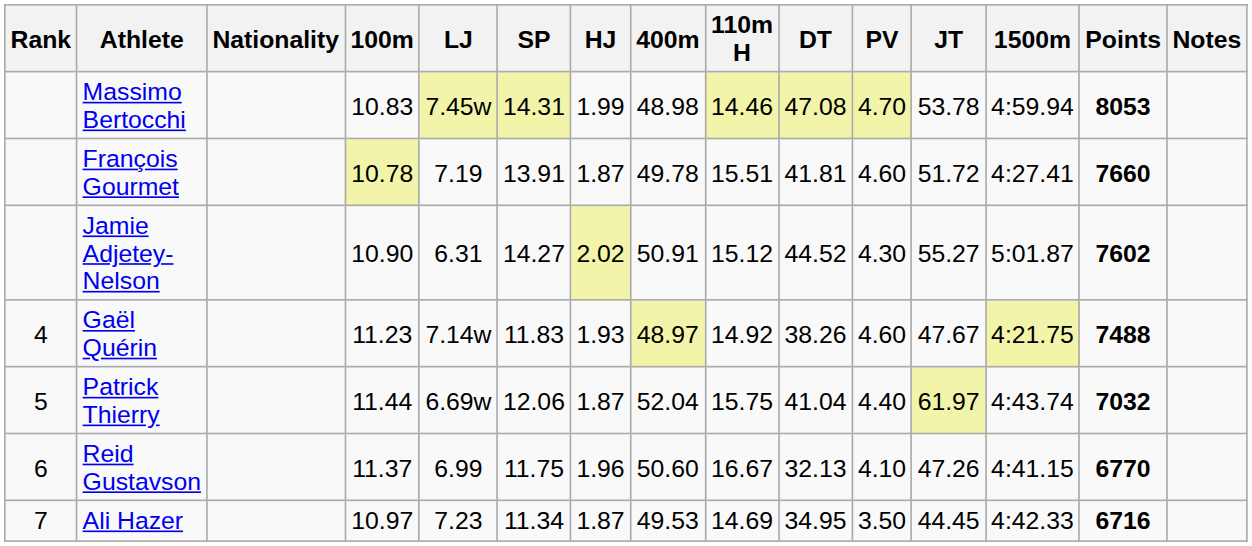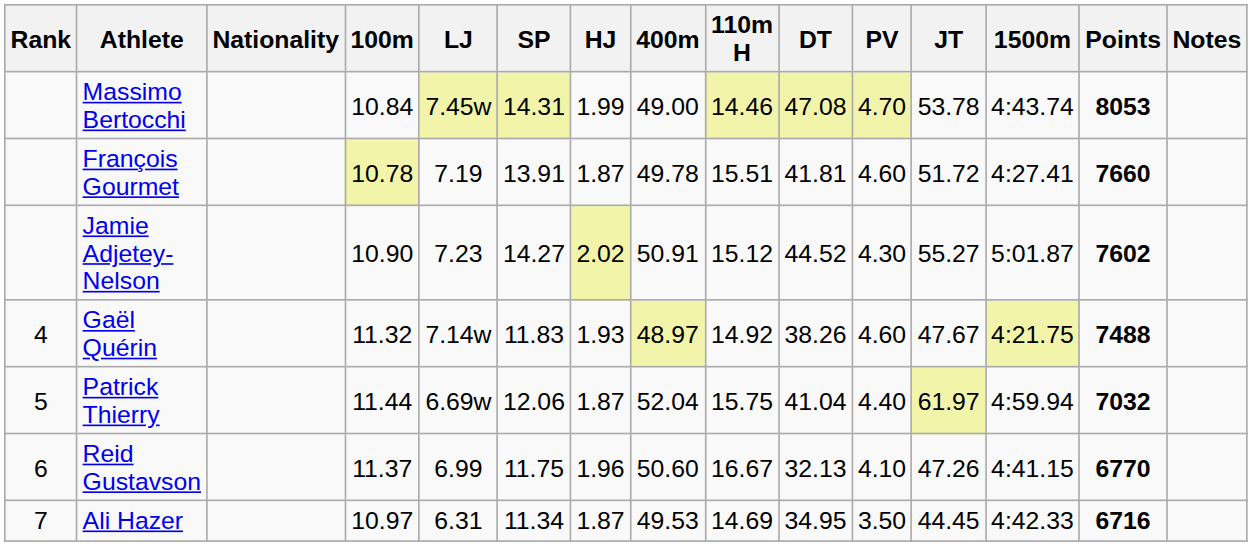 <table class="wikitable sortable" style=" text-align:center;font-size:95%">
 <tr>
 <th>Rank</th>
 <th>Athlete</th>
 <th>Nationality</th>
 <th>100m</th>
 <th>LJ</th>
 <th>SP</th>
 <th>HJ</th>
 <th>400m</th>
 <th>110m H</th>
 <th>DT</th>
 <th>PV</th>
 <th>JT</th>
 <th>1500m</th>
 <th>Points</th>
 <th>Notes</th>
 </tr>
 <tr>
 <td></td>
 <td align=left><a href='#'>Massimo Bertocchi</a></td>
 <td align=left></td>
-<td>10.83</td>
+<td>10.84</td>
 <td bgcolor=#F2F5A9>7.45w</td>
 <td bgcolor=#F2F5A9>14.31</td>
 <td>1.99</td>
-<td>48.98</td>
+<td>49.00</td>
 <td bgcolor=#F2F5A9>14.46</td>
 <td bgcolor=#F2F5A9>47.08</td>
 <td bgcolor=#F2F5A9>4.70</td>
 <td>53.78</td>
-<td>4:59.94</td>
+<td>4:43.74</td>
 <td><strong>8053</strong></td>
 <td></td>
 </tr>
 <tr>
 <td></td>
 <td align=left><a href='#'>François Gourmet</a></td>
 <td align=left></td>
 <td bgcolor=#F2F5A9>10.78</td>
 <td>7.19</td>
 <td>13.91</td>
 <td>1.87</td>
 <td>49.78</td>
 <td>15.51</td>
 <td>41.81</td>
 <td>4.60</td>
 <td>51.72</td>
 <td>4:27.41</td>
 <td><strong>7660</strong></td>
 <td></td>
 </tr>
 <tr>
 <td></td>
 <td align=left><a href='#'>Jamie Adjetey-Nelson</a></td>
 <td align=left></td>
 <td>10.90</td>
-<td>6.31</td>
+<td>7.23</td>
 <td>14.27</td>
 <td bgcolor=#F2F5A9>2.02</td>
 <td>50.91</td>
 <td>15.12</td>
 <td>44.52</td>
 <td>4.30</td>
 <td>55.27</td>
 <td>5:01.87</td>
 <td><strong>7602</strong></td>
 <td></td>
 </tr>
 <tr>
 <td>4</td>
 <td align=left><a href='#'>Gaël Quérin</a></td>
 <td align=left></td>
-<td>11.23</td>
+<td>11.32</td>
 <td>7.14w</td>
 <td>11.83</td>
 <td>1.93</td>
 <td bgcolor=#F2F5A9>48.97</td>
 <td>14.92</td>
 <td>38.26</td>
 <td>4.60</td>
 <td>47.67</td>
 <td bgcolor=#F2F5A9>4:21.75</td>
 <td><strong>7488</strong></td>
 <td></td>
 </tr>
 <tr>
 <td>5</td>
 <td align=left><a href='#'>Patrick Thierry</a></td>
 <td align=left></td>
 <td>11.44</td>
 <td>6.69w</td>
 <td>12.06</td>
 <td>1.87</td>
 <td>52.04</td>
 <td>15.75</td>
 <td>41.04</td>
 <td>4.40</td>
 <td bgcolor=#F2F5A9>61.97</td>
-<td>4:43.74</td>
+<td>4:59.94</td>
 <td><strong>7032</strong></td>
 <td></td>
 </tr>
 <tr>
 <td>6</td>
 <td align=left><a href='#'>Reid Gustavson</a></td>
 <td align=left></td>
 <td>11.37</td>
 <td>6.99</td>
 <td>11.75</td>
 <td>1.96</td>
 <td>50.60</td>
 <td>16.67</td>
 <td>32.13</td>
 <td>4.10</td>
 <td>47.26</td>
 <td>4:41.15</td>
 <td><strong>6770</strong></td>
 <td></td>
 </tr>
 <tr>
 <td>7</td>
 <td align=left><a href='#'>Ali Hazer</a></td>
 <td align=left></td>
 <td>10.97</td>
-<td>7.23</td>
+<td>6.31</td>
 <td>11.34</td>
 <td>1.87</td>
 <td>49.53</td>
 <td>14.69</td>
 <td>34.95</td>
 <td>3.50</td>
 <td>44.45</td>
 <td>4:42.33</td>
 <td><strong>6716</strong></td>
 <td></td>
 </tr>
 </table>
